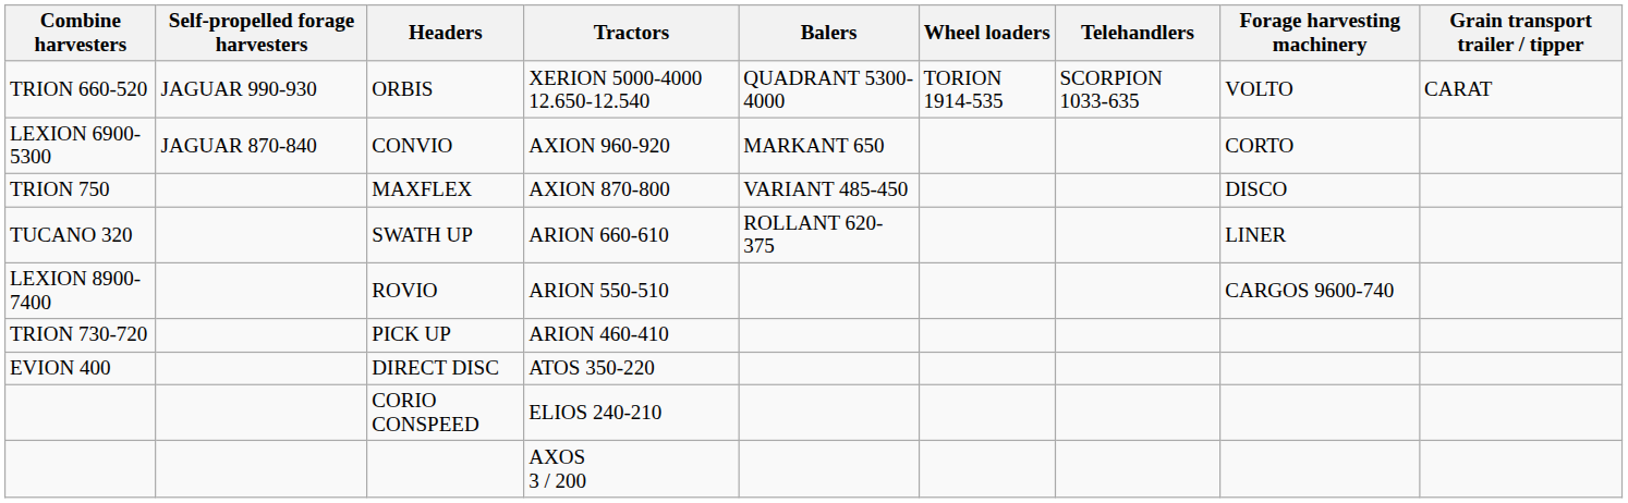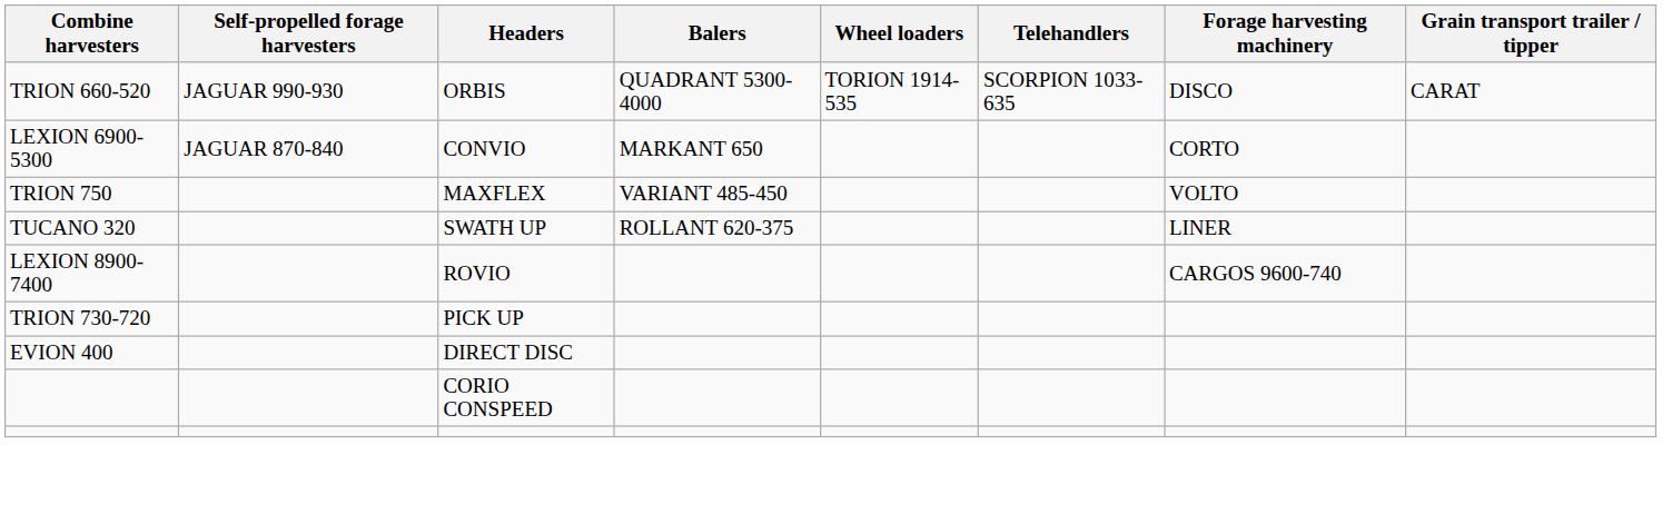 <table class="wikitable">
 <tr>
 <th>Combine harvesters</th>
 <th>Self-propelled forage harvesters</th>
 <th>Headers</th>
-<th>Tractors</th>
 <th>Balers</th>
 <th>Wheel loaders</th>
 <th>Telehandlers</th>
 <th>Forage harvesting machinery</th>
 <th>Grain transport trailer / tipper</th>
 </tr>
 <tr>
 <td>TRION 660-520</td>
 <td>JAGUAR 990-930</td>
 <td>ORBIS</td>
-<td>XERION 5000-4000 12.650-12.540</td>
 <td>QUADRANT 5300-4000</td>
 <td>TORION 1914-535</td>
 <td>SCORPION 1033-635</td>
-<td>VOLTO</td>
+<td>DISCO</td>
 <td>CARAT</td>
 </tr>
 <tr>
 <td>LEXION 6900-5300</td>
 <td>JAGUAR 870-840</td>
 <td>CONVIO</td>
-<td>AXION 960-920</td>
 <td>MARKANT 650</td>
 <td></td>
 <td></td>
 <td>CORTO</td>
 <td></td>
 </tr>
 <tr>
 <td>TRION 750</td>
 <td></td>
 <td>MAXFLEX</td>
-<td>AXION 870-800</td>
 <td>VARIANT 485-450</td>
 <td></td>
 <td></td>
-<td>DISCO</td>
+<td>VOLTO</td>
 <td></td>
 </tr>
 <tr>
 <td>TUCANO 320</td>
 <td></td>
 <td>SWATH UP</td>
-<td>ARION 660-610</td>
 <td>ROLLANT 620-375</td>
 <td></td>
 <td></td>
 <td>LINER</td>
 <td></td>
 </tr>
 <tr>
 <td>LEXION 8900-7400</td>
 <td></td>
 <td>ROVIO</td>
-<td>ARION 550-510</td>
 <td></td>
 <td></td>
 <td></td>
 <td>CARGOS 9600-740</td>
 <td></td>
 </tr>
 <tr>
 <td>TRION 730-720</td>
 <td></td>
 <td>PICK UP</td>
-<td>ARION 460-410</td>
 <td></td>
 <td></td>
 <td></td>
 <td></td>
 <td></td>
 </tr>
 <tr>
 <td>EVION 400</td>
 <td></td>
 <td>DIRECT DISC</td>
-<td>ATOS 350-220</td>
 <td></td>
 <td></td>
 <td></td>
 <td></td>
 <td></td>
 </tr>
 <tr>
 <td></td>
 <td></td>
 <td>CORIO CONSPEED</td>
-<td>ELIOS 240-210</td>
 <td></td>
 <td></td>
 <td></td>
 <td></td>
 <td></td>
 </tr>
 <tr>
 <td></td>
 <td></td>
 <td></td>
-<td>AXOS<br>3 / 200</td>
 <td></td>
 <td></td>
 <td></td>
 <td></td>
 <td></td>
 </tr>
 </table>
